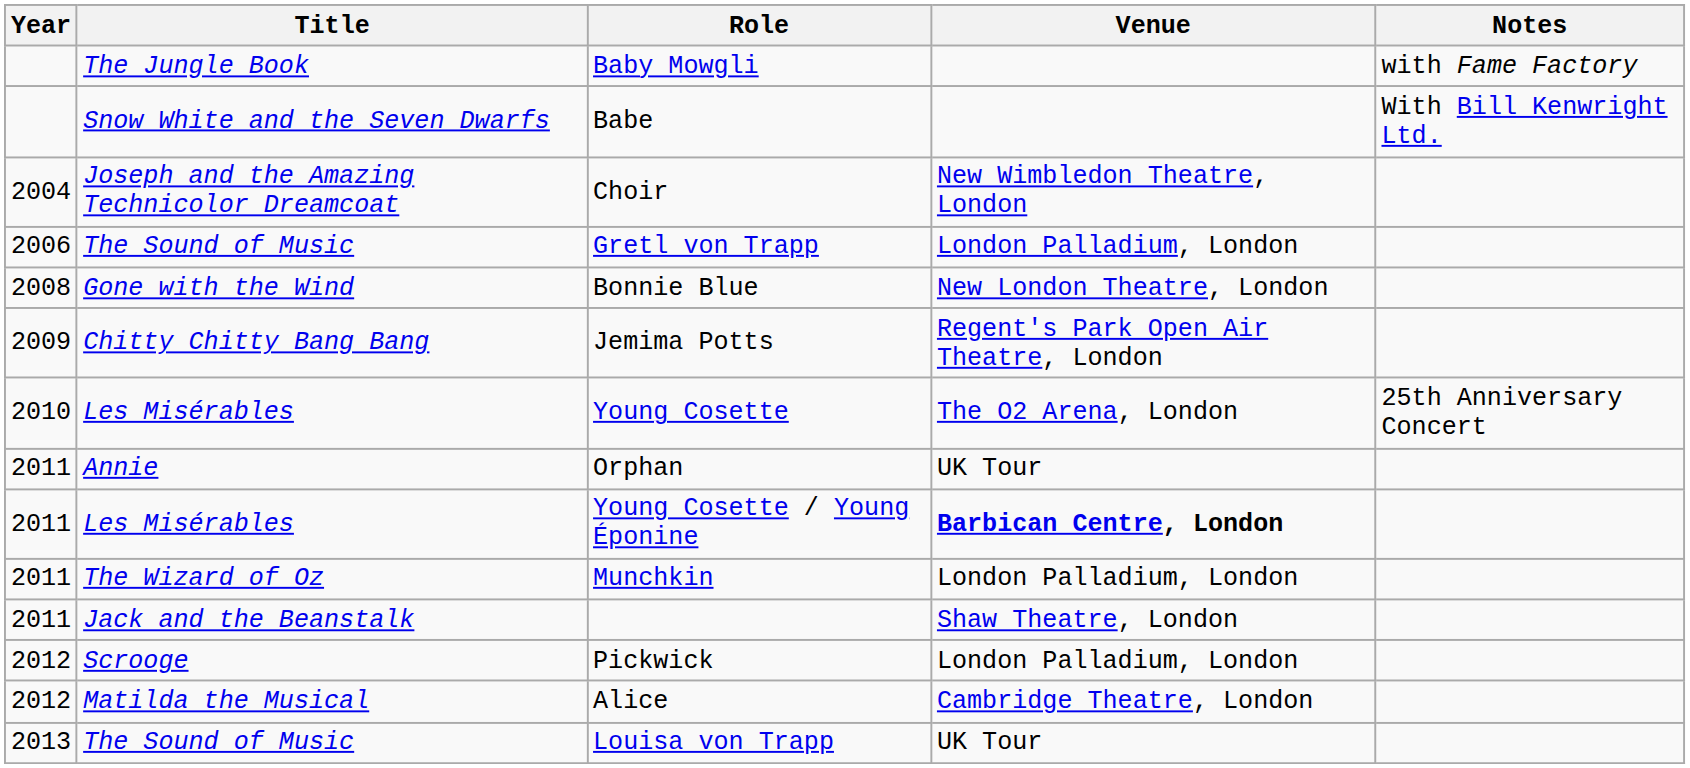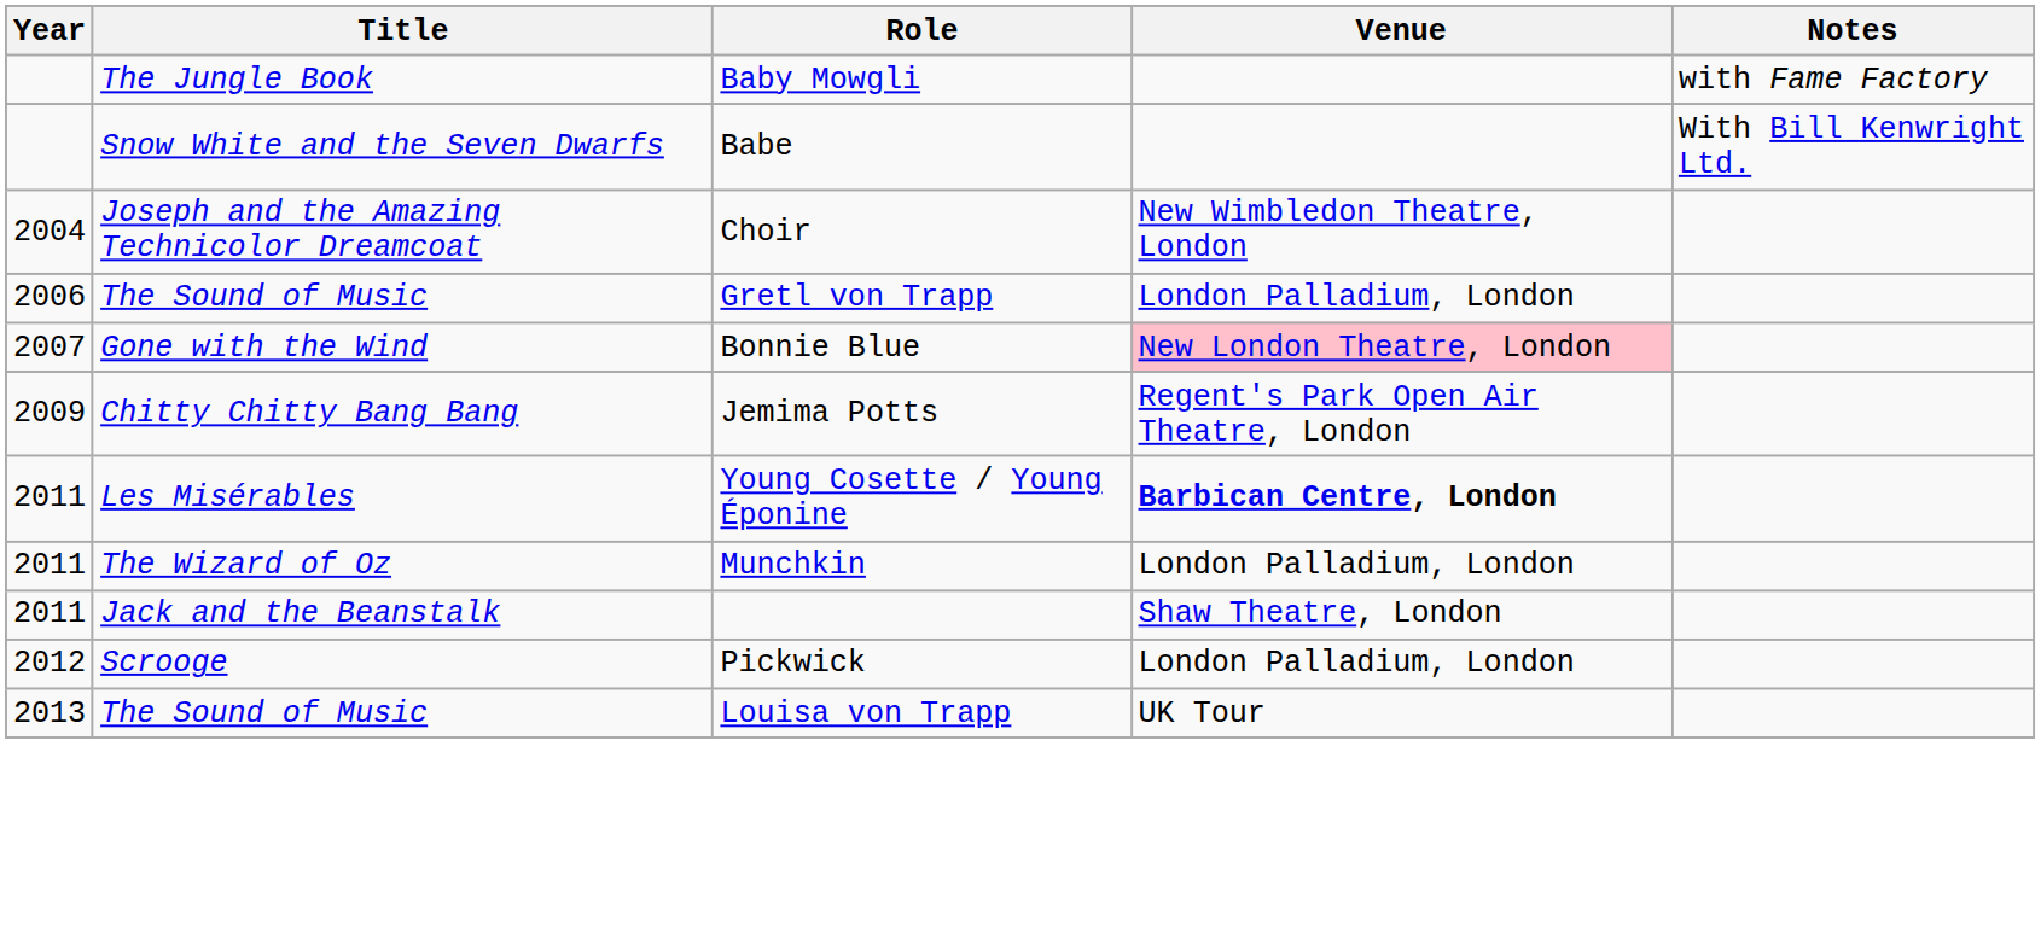 <table class="wikitable">
 <tr>
 <th>Year</th>
 <th>Title</th>
 <th>Role</th>
 <th>Venue</th>
 <th>Notes</th>
 </tr>
 <tr>
 <td></td>
 <td><em><a href='#'>The Jungle Book</a></em></td>
 <td><a href='#'>Baby Mowgli</a></td>
 <td></td>
 <td>with <em>Fame Factory</em></td>
 </tr>
 <tr>
 <td></td>
 <td><em><a href='#'>Snow White and the Seven Dwarfs</a></em></td>
 <td>Babe</td>
 <td></td>
 <td>With <a href='#'>Bill Kenwright Ltd.</a></td>
 </tr>
 <tr>
 <td>2004</td>
 <td><em><a href='#'>Joseph and the Amazing Technicolor Dreamcoat</a></em></td>
 <td>Choir</td>
 <td><a href='#'>New Wimbledon Theatre</a>, <a href='#'>London</a></td>
 <td></td>
 </tr>
 <tr>
 <td>2006</td>
 <td><em><a href='#'>The Sound of Music</a></em></td>
 <td><a href='#'>Gretl von Trapp</a></td>
 <td><a href='#'>London Palladium</a>, London</td>
 <td></td>
 </tr>
 <tr>
-<td>2008</td>
+<td>2007</td>
 <td><em><a href='#'>Gone with the Wind</a></em></td>
 <td>Bonnie Blue</td>
-<td><a href='#'>New London Theatre</a>, London</td>
+<td style="background: pink;"><a href='#'>New London Theatre</a>, London</td>
 <td></td>
 </tr>
 <tr>
 <td>2009</td>
 <td><em><a href='#'>Chitty Chitty Bang Bang</a></em></td>
 <td>Jemima Potts</td>
 <td><a href='#'>Regent's Park Open Air Theatre</a>, London</td>
-<td></td>
-</tr>
-<tr>
-<td>2010</td>
-<td><em><a href='#'>Les Misérables</a></em></td>
-<td><a href='#'>Young Cosette</a></td>
-<td><a href='#'>The O2 Arena</a>, London</td>
-<td>25th Anniversary Concert</td>
-</tr>
-<tr>
-<td>2011</td>
-<td><em><a href='#'>Annie</a></em></td>
-<td>Orphan</td>
-<td>UK Tour</td>
 <td></td>
 </tr>
 <tr>
 <td>2011</td>
 <td><em><a href='#'>Les Misérables</a></em></td>
 <td><a href='#'>Young Cosette</a> / <a href='#'>Young Éponine</a></td>
 <td><strong><a href='#'>Barbican Centre</a>, London</strong></td>
 <td></td>
 </tr>
 <tr>
 <td>2011</td>
 <td><em><a href='#'>The Wizard of Oz</a></em></td>
 <td><a href='#'>Munchkin</a></td>
 <td>London Palladium, London</td>
 <td></td>
 </tr>
 <tr>
 <td>2011</td>
 <td><em><a href='#'>Jack and the Beanstalk</a></em></td>
 <td></td>
 <td><a href='#'>Shaw Theatre</a>, London</td>
 <td></td>
 </tr>
 <tr>
 <td>2012</td>
 <td><em><a href='#'>Scrooge</a></em></td>
 <td>Pickwick</td>
 <td>London Palladium, London</td>
 <td></td>
 </tr>
 <tr>
-<td>2012</td>
-<td><em><a href='#'>Matilda the Musical</a></em></td>
-<td>Alice</td>
-<td><a href='#'>Cambridge Theatre</a>, London</td>
-<td></td>
-</tr>
-<tr>
 <td>2013</td>
 <td><em><a href='#'>The Sound of Music</a></em></td>
 <td><a href='#'>Louisa von Trapp</a></td>
 <td>UK Tour</td>
 <td></td>
 </tr>
 <tr>
 </tr>
 </table>
